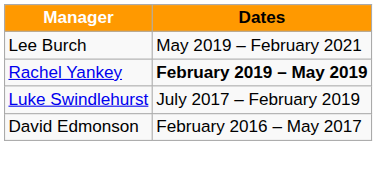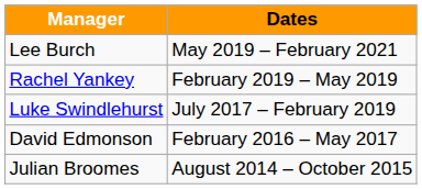 <table class="wikitable">
 <tr>
 <th style="background:#FF9900; color:white;" scope="col">Manager</th>
 <th style="background:#FF9900; color:black;" scope="col">Dates</th>
 </tr>
 <tr>
 <td>Lee Burch</td>
 <td>May 2019 – February 2021</td>
 </tr>
 <tr>
 <td><a href='#'>Rachel Yankey</a></td>
-<td><strong>February 2019 – May 2019</strong></td>
+<td>February 2019 – May 2019</td>
 </tr>
 <tr>
 <td><a href='#'>Luke Swindlehurst</a></td>
 <td>July 2017 – February 2019</td>
 </tr>
 <tr>
 <td>David Edmonson</td>
 <td>February 2016 – May 2017</td>
 </tr>
+<tr>
+<td>Julian Broomes</td>
+<td>August 2014 – October 2015</td>
+</tr>
 </table>
